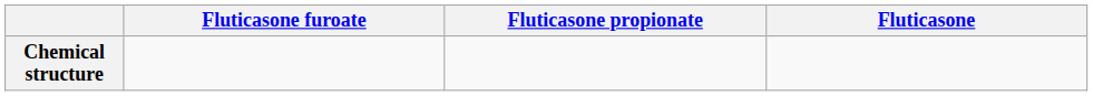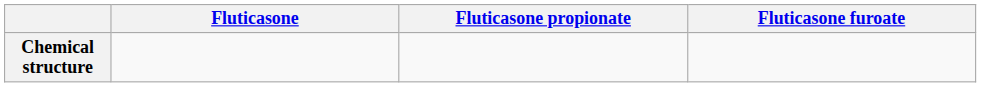 <table class="wikitable">
 <tr>
 <th></th>
+<th style="width: 250px;"><a href='#'>Fluticasone</a></th>
+<th style="width: 250px;"><a href='#'>Fluticasone propionate</a></th>
 <th style="width: 250px;"><a href='#'>Fluticasone furoate</a></th>
-<th style="width: 250px;"><a href='#'>Fluticasone propionate</a></th>
-<th style="width: 250px;"><a href='#'>Fluticasone</a></th>
 </tr>
 <tr>
 <th>Chemical structure</th>
 <td style="text-align: center;"></td>
 <td style="text-align: center;"></td>
 <td style="text-align: center;"></td>
 </tr>
 </table>
